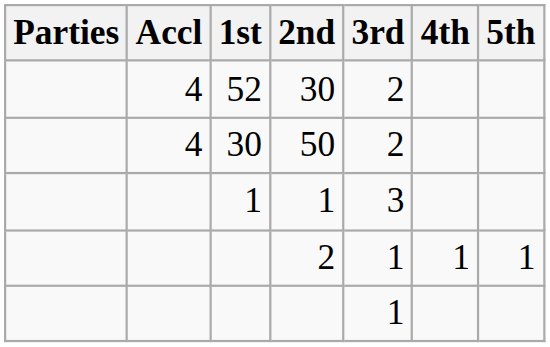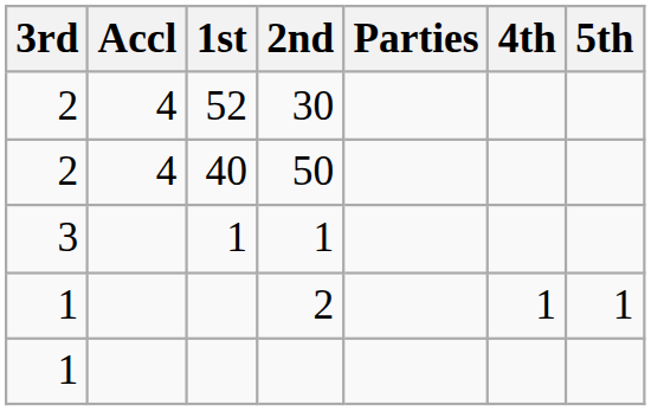 <table class="wikitable" style="text-align:right;">
 <tr>
-<th style="text-align:left;">Parties</th>
+<th>3rd</th>
 <th>Accl</th>
 <th>1st</th>
 <th>2nd</th>
-<th>3rd</th>
+<th style="text-align:left;">Parties</th>
 <th>4th</th>
 <th>5th</th>
 </tr>
 <tr>
-<td style="text-align:left;"></td>
+<td>2</td>
 <td>4</td>
 <td>52</td>
 <td>30</td>
-<td>2</td>
+<td style="text-align:left;"></td>
 <td></td>
 <td></td>
 </tr>
 <tr>
+<td>2</td>
+<td>4</td>
+<td>40</td>
+<td>50</td>
 <td style="text-align:left;"></td>
-<td>4</td>
-<td>30</td>
-<td>50</td>
-<td>2</td>
 <td></td>
 <td></td>
 </tr>
 <tr>
-<td style="text-align:left;"></td>
+<td>3</td>
 <td></td>
 <td>1</td>
 <td>1</td>
-<td>3</td>
+<td style="text-align:left;"></td>
 <td></td>
 <td></td>
 </tr>
 <tr>
-<td style="text-align:left;"></td>
+<td>1</td>
 <td></td>
 <td></td>
 <td>2</td>
-<td>1</td>
+<td style="text-align:left;"></td>
 <td>1</td>
 <td>1</td>
 </tr>
 <tr>
-<td style="text-align:left;"></td>
+<td>1</td>
 <td></td>
 <td></td>
 <td></td>
-<td>1</td>
+<td style="text-align:left;"></td>
 <td></td>
 <td></td>
 </tr>
 </table>
